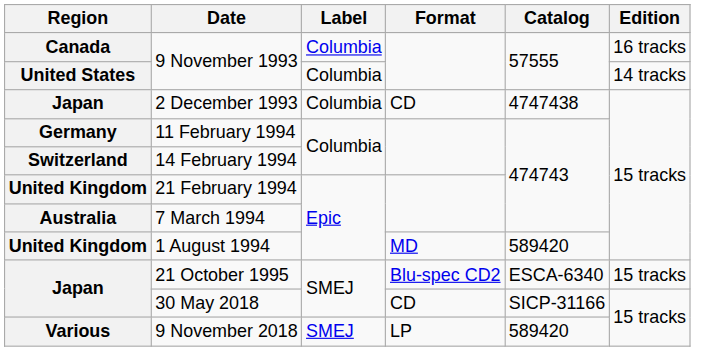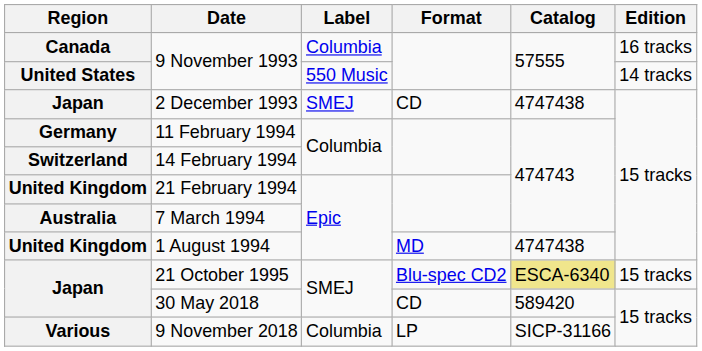 <table class="wikitable plainrowheaders">
 <tr>
 <th>Region</th>
 <th>Date</th>
 <th>Label</th>
 <th>Format</th>
 <th>Catalog</th>
 <th>Edition</th>
 </tr>
 <tr>
 <th scope="row">Canada</th>
 <td rowspan="2">9 November 1993</td>
 <td><a href='#'>Columbia</a></td>
 <td rowspan="2"></td>
 <td rowspan="2">57555</td>
 <td>16 tracks</td>
 </tr>
 <tr>
 <th scope="row">United States</th>
-<td>Columbia</td>
+<td><a href='#'>550 Music</a></td>
 <td>14 tracks</td>
 </tr>
 <tr>
 <th scope="row">Japan</th>
 <td>2 December 1993</td>
-<td>Columbia</td>
+<td><a href='#'>SMEJ</a></td>
 <td>CD</td>
 <td>4747438</td>
 <td rowspan="6">15 tracks</td>
 </tr>
 <tr>
 <th scope="row">Germany</th>
 <td>11 February 1994</td>
 <td rowspan="2">Columbia</td>
 <td rowspan="2"></td>
 <td rowspan="4">474743</td>
 </tr>
 <tr>
 <th scope="row">Switzerland</th>
 <td>14 February 1994</td>
 </tr>
 <tr>
 <th scope="row">United Kingdom</th>
 <td>21 February 1994</td>
 <td rowspan="3"><a href='#'>Epic</a></td>
 <td rowspan="2"></td>
 </tr>
 <tr>
 <th scope="row">Australia</th>
 <td>7 March 1994</td>
 </tr>
 <tr>
 <th scope="row">United Kingdom</th>
 <td>1 August 1994</td>
 <td><a href='#'>MD</a></td>
-<td>589420</td>
+<td>4747438</td>
 </tr>
 <tr>
 <th scope="row" rowspan="2">Japan</th>
 <td>21 October 1995</td>
 <td rowspan="2">SMEJ</td>
 <td><a href='#'>Blu-spec CD2</a></td>
-<td>ESCA-6340</td>
+<td style="background: khaki;">ESCA-6340</td>
 <td>15 tracks</td>
 </tr>
 <tr>
 <td>30 May 2018</td>
 <td>CD</td>
-<td>SICP-31166</td>
+<td>589420</td>
 <td rowspan="2">15 tracks</td>
 </tr>
 <tr>
 <th scope="row">Various</th>
 <td>9 November 2018</td>
-<td><a href='#'>SMEJ</a></td>
+<td>Columbia</td>
 <td>LP</td>
-<td>589420</td>
+<td>SICP-31166</td>
 </tr>
 </table>
